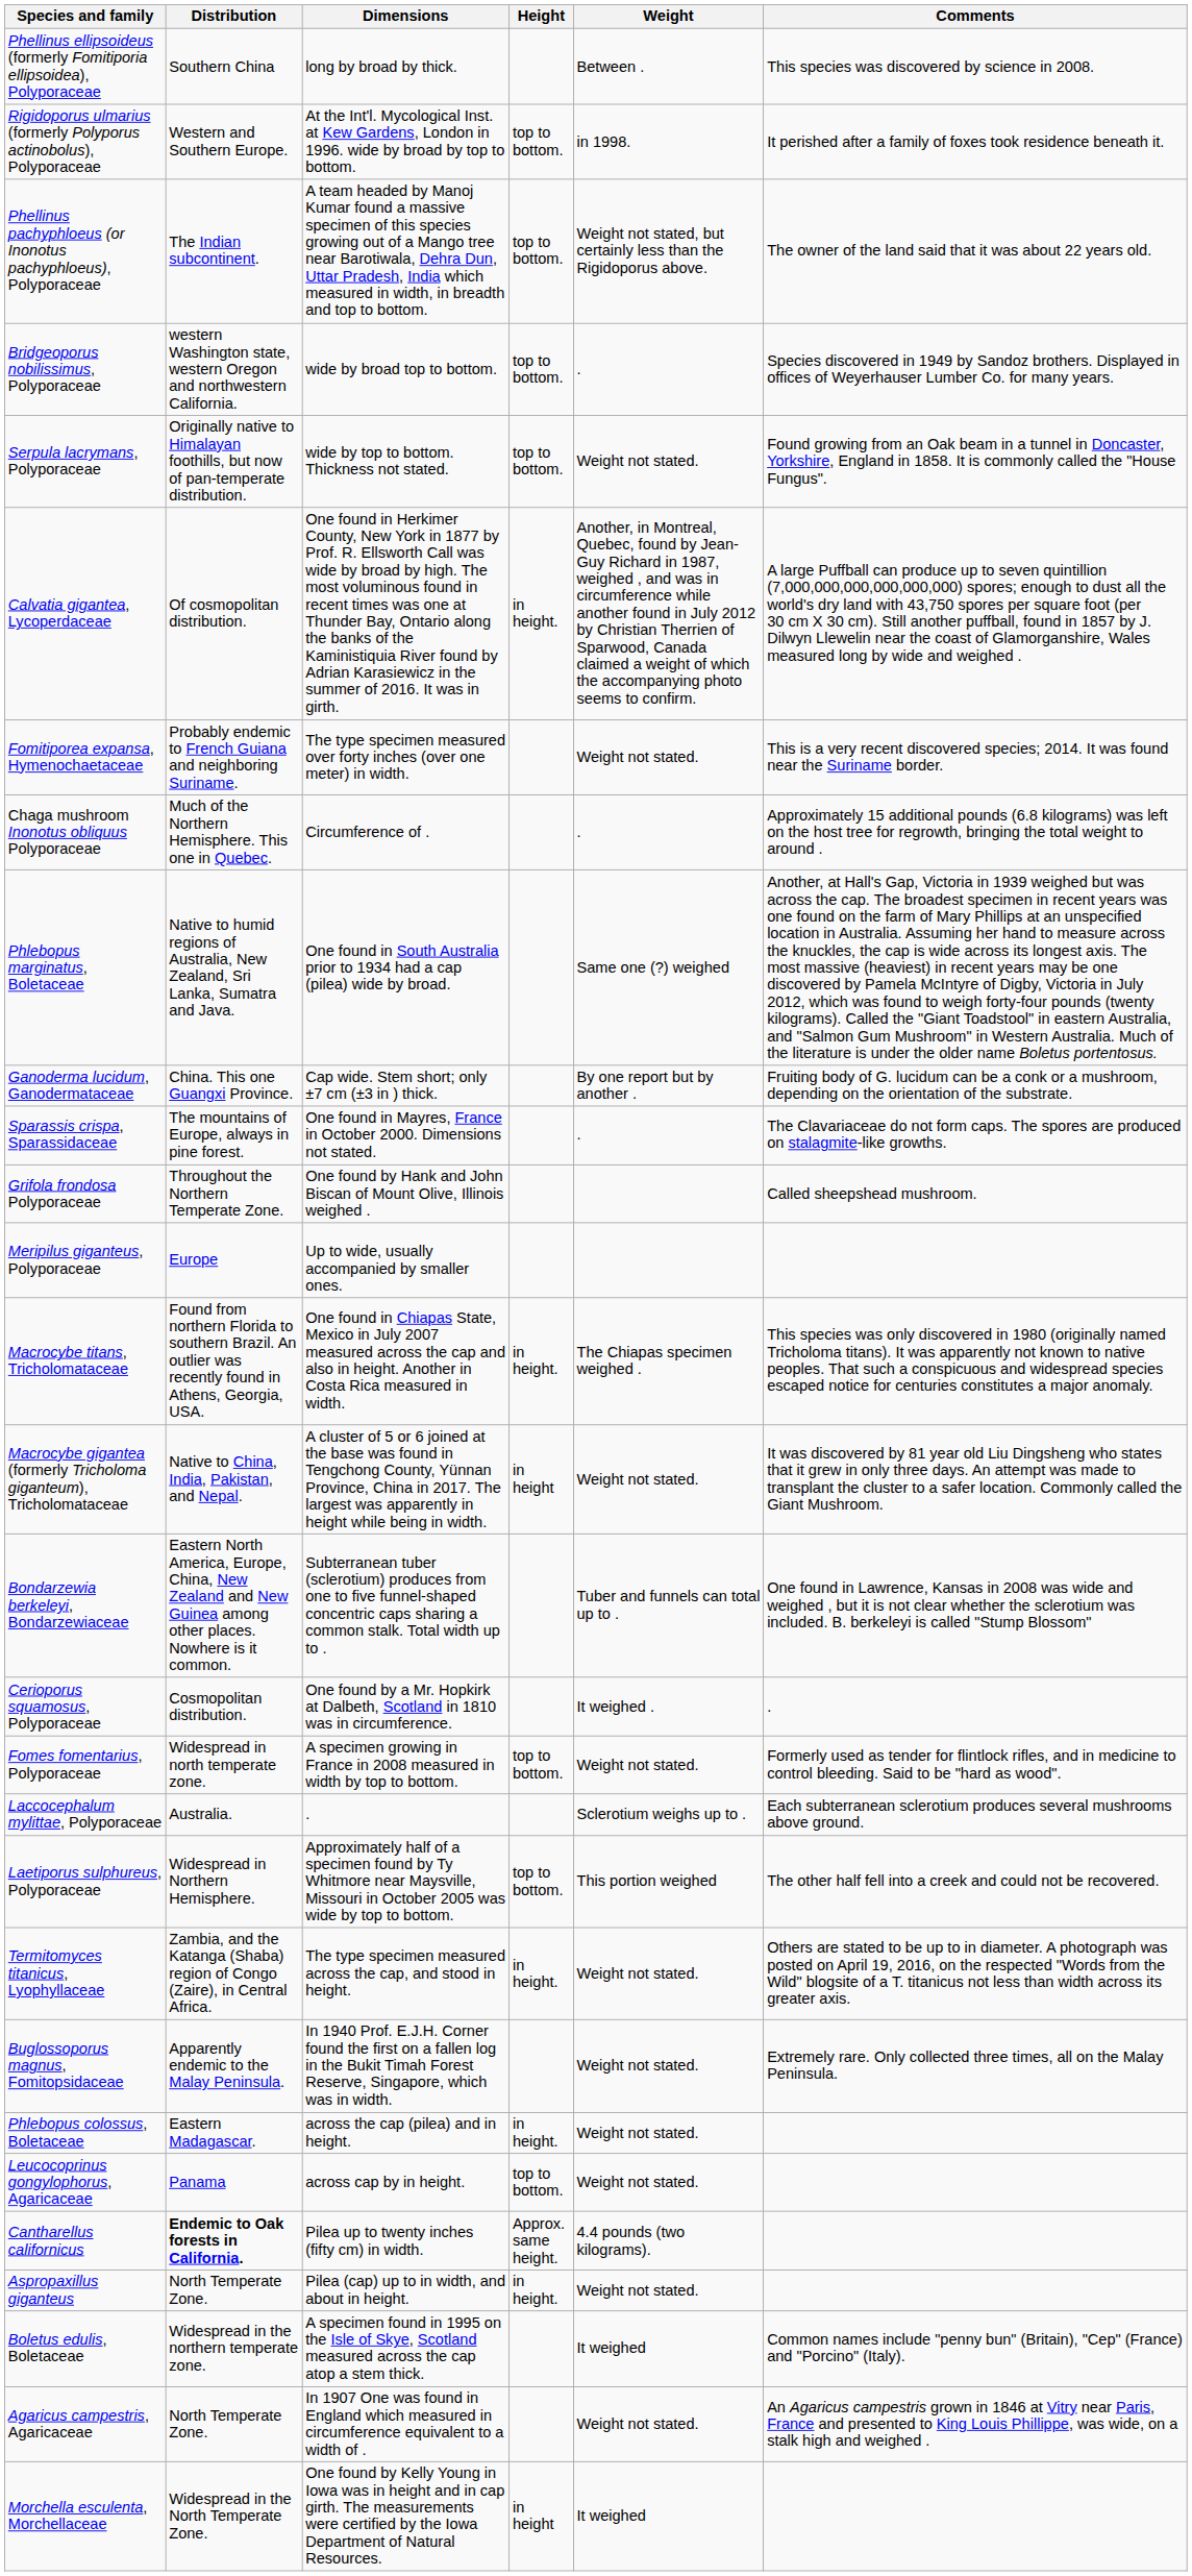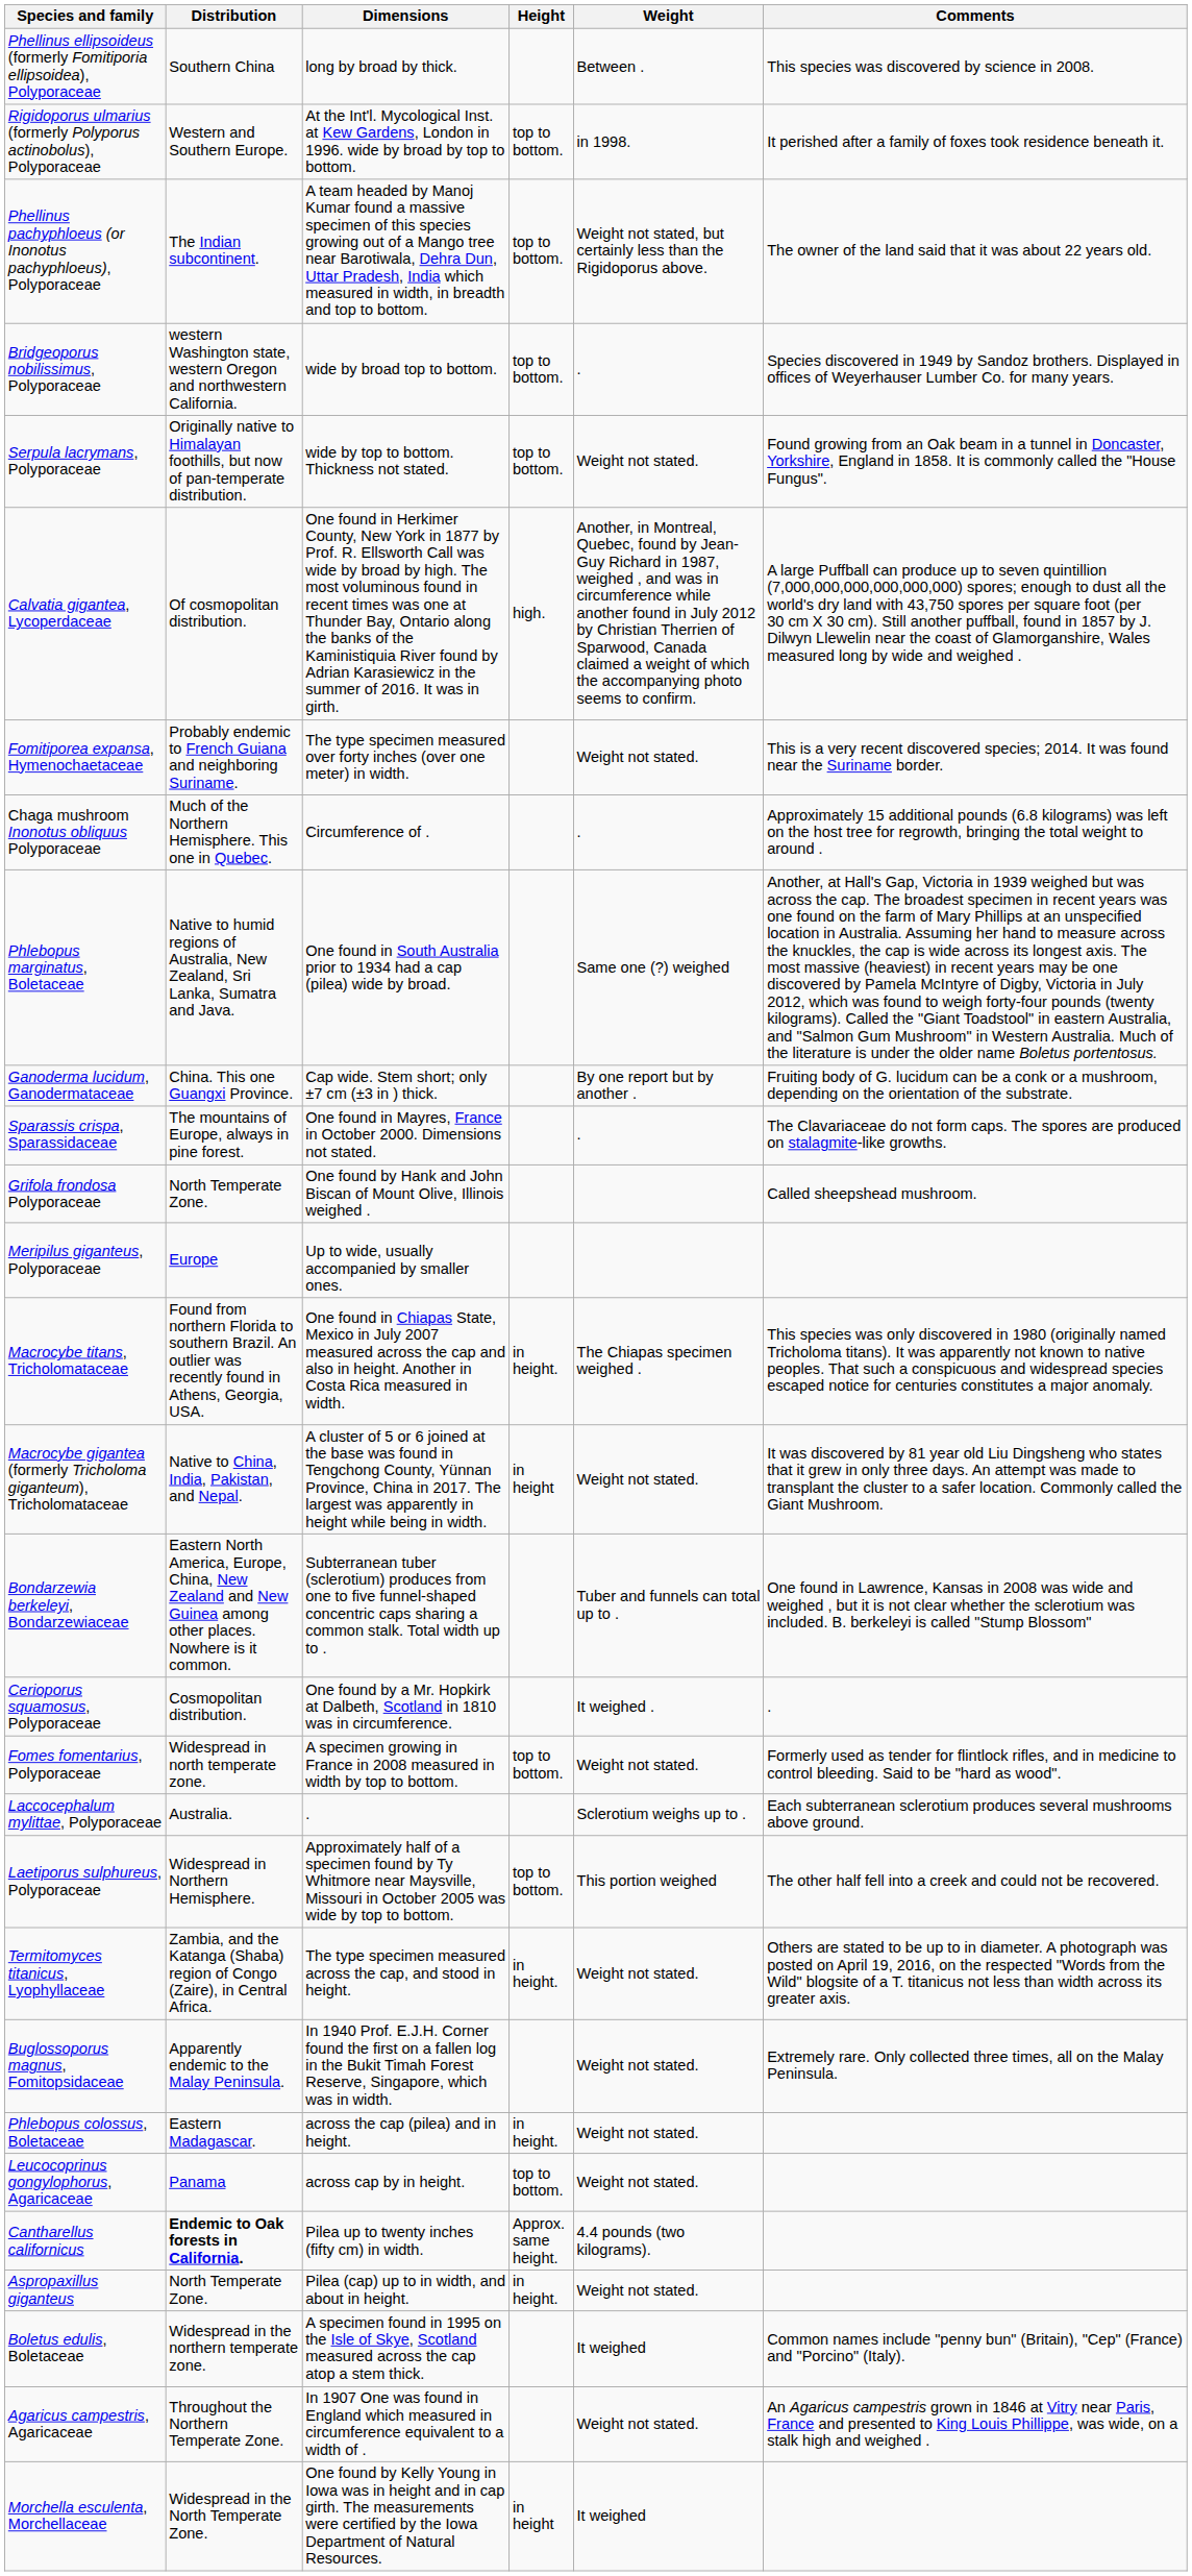 <table class="sortable wikitable">
 <tr style="background:#ececec;">
 <th>Species and family</th>
 <th>Distribution</th>
 <th>Dimensions</th>
 <th>Height</th>
 <th>Weight</th>
 <th>Comments</th>
 </tr>
 <tr>
 <td><em><a href='#'>Phellinus ellipsoideus</a></em> (formerly <em>Fomitiporia ellipsoidea</em>), <a href='#'>Polyporaceae</a></td>
 <td>Southern China</td>
 <td> long by  broad by  thick.</td>
 <td></td>
 <td>Between .</td>
 <td>This species was discovered by science in 2008.</td>
 </tr>
 <tr>
 <td><em><a href='#'>Rigidoporus ulmarius</a></em> (formerly <em>Polyporus actinobolus</em>), Polyporaceae</td>
 <td>Western and Southern Europe.</td>
 <td>At the Int'l. Mycological Inst. at <a href='#'>Kew Gardens</a>, London in 1996.  wide by  broad by  top to bottom.</td>
 <td> top to bottom.</td>
 <td> in 1998.</td>
 <td>It perished after a family of foxes took residence beneath it.</td>
 </tr>
 <tr>
 <td><em><a href='#'>Phellinus pachyphloeus</a> (or Inonotus pachyphloeus)</em>, Polyporaceae</td>
 <td>The <a href='#'>Indian subcontinent</a>.</td>
 <td>A team headed by Manoj Kumar found a massive specimen of this species growing out of a Mango tree near Barotiwala, <a href='#'>Dehra Dun</a>, <a href='#'>Uttar Pradesh</a>, <a href='#'>India</a> which measured  in width,  in breadth and  top to bottom.</td>
 <td> top to bottom.</td>
 <td>Weight not stated, but certainly less than the Rigidoporus above.</td>
 <td>The owner of the land said that it was about 22 years old.</td>
 </tr>
 <tr>
 <td><em><a href='#'>Bridgeoporus nobilissimus</a></em>, Polyporaceae</td>
 <td>western Washington state, western Oregon and northwestern California.</td>
 <td> wide by  broad  top to bottom.</td>
 <td> top to bottom.</td>
 <td>.</td>
 <td>Species discovered in 1949 by Sandoz brothers. Displayed in offices of Weyerhauser Lumber Co. for many years.</td>
 </tr>
 <tr>
 <td><em><a href='#'>Serpula lacrymans</a></em>, Polyporaceae</td>
 <td>Originally native to <a href='#'>Himalayan</a> foothills, but now of pan-temperate distribution.</td>
 <td> wide by  top to bottom. Thickness not stated.</td>
 <td> top to bottom.</td>
 <td>Weight not stated.</td>
 <td>Found growing from an Oak beam in a tunnel in <a href='#'>Doncaster</a>, <a href='#'>Yorkshire</a>, England in 1858. It is commonly called the "House Fungus".</td>
 </tr>
 <tr>
 <td><em><a href='#'>Calvatia gigantea</a></em>, <a href='#'>Lycoperdaceae</a></td>
 <td>Of cosmopolitan distribution.</td>
 <td>One found in Herkimer County, New York in 1877 by Prof. R. Ellsworth Call was  wide by  broad by  high. The most voluminous found in recent times was one at Thunder Bay, Ontario along the banks of the Kaministiquia River found by Adrian Karasiewicz in the summer of 2016. It was  in girth.</td>
-<td> in height.</td>
+<td> high.</td>
 <td>Another, in Montreal, Quebec, found by Jean-Guy Richard in 1987, weighed , and was  in circumference  while another found in July 2012 by Christian Therrien of Sparwood, Canada claimed a weight of  which the accompanying photo seems to confirm.</td>
 <td>A large Puffball can produce up to seven quintillion (7,000,000,000,000,000,000) spores; enough to dust all the world's dry land with 43,750 spores per square foot (per 30 cm X 30 cm). Still another puffball, found in 1857 by J. Dilwyn Llewelin near the coast of Glamorganshire, Wales measured  long by  wide and weighed .</td>
 </tr>
 <tr>
 <td><em><a href='#'>Fomitiporea expansa</a></em>,  <a href='#'>Hymenochaetaceae</a></td>
 <td>Probably endemic to <a href='#'>French Guiana</a> and neighboring <a href='#'>Suriname</a>.</td>
 <td>The type specimen measured over forty inches (over one meter) in width.</td>
 <td></td>
 <td>Weight not stated.</td>
 <td>This is a very recent discovered species; 2014. It was found near the <a href='#'>Suriname</a> border.</td>
 </tr>
 <tr>
 <td>Chaga mushroom <em><a href='#'>Inonotus obliquus</a></em> Polyporaceae</td>
 <td>Much of the Northern Hemisphere. This one in <a href='#'>Quebec</a>.</td>
 <td>Circumference of .</td>
 <td></td>
 <td>.</td>
 <td>Approximately 15 additional pounds (6.8 kilograms) was left on the host tree for regrowth, bringing the total weight to around .</td>
 </tr>
 <tr>
 <td><em><a href='#'>Phlebopus marginatus</a></em>, <a href='#'>Boletaceae</a></td>
 <td>Native to humid regions of Australia, New Zealand, Sri Lanka, Sumatra and Java.</td>
 <td>One found in <a href='#'>South Australia</a> prior to 1934 had a cap (pilea)  wide by  broad.</td>
 <td></td>
 <td>Same one (?) weighed </td>
 <td>Another, at Hall's Gap, Victoria in 1939 weighed  but was  across the cap. The broadest specimen in recent years was one found on the farm of Mary Phillips at an unspecified location in Australia. Assuming her hand to measure  across the knuckles, the cap is  wide across its longest axis. The most massive  (heaviest) in recent years may be one discovered by Pamela McIntyre of Digby, Victoria in July 2012, which was found to weigh forty-four pounds (twenty kilograms).  Called the "Giant Toadstool" in eastern Australia, and "Salmon Gum Mushroom" in Western Australia. Much of the literature is under the older name <em>Boletus portentosus.</em></td>
 </tr>
 <tr>
 <td><em><a href='#'>Ganoderma lucidum</a></em>, <a href='#'>Ganodermataceae</a></td>
 <td>China. This one <a href='#'>Guangxi</a> Province.</td>
 <td>Cap  wide. Stem short; only ±7 cm (±3 in ) thick.</td>
 <td></td>
 <td>By one report  but by another .</td>
 <td>Fruiting body of G. lucidum can be a conk or a mushroom, depending on the orientation of the substrate.</td>
 </tr>
 <tr>
 <td><em><a href='#'>Sparassis crispa</a></em>, <a href='#'>Sparassidaceae</a></td>
 <td>The mountains of Europe, always in pine forest.</td>
 <td>One found in Mayres, <a href='#'>France</a> in October 2000. Dimensions not stated.</td>
 <td></td>
 <td>.</td>
 <td>The Clavariaceae do not form caps. The spores are produced on <a href='#'>stalagmite</a>-like growths.</td>
 </tr>
 <tr>
 <td><em><a href='#'>Grifola frondosa</a></em> Polyporaceae</td>
-<td>Throughout the Northern Temperate Zone.</td>
+<td>North Temperate Zone.</td>
 <td>One found by Hank and John Biscan of Mount Olive, Illinois weighed .</td>
 <td></td>
 <td></td>
 <td>Called sheepshead mushroom.</td>
 </tr>
 <tr>
 <td><em><a href='#'>Meripilus giganteus</a></em>, Polyporaceae</td>
 <td><a href='#'>Europe</a></td>
 <td><br>Up to  wide, usually accompanied by smaller ones.</td>
 <td></td>
 <td></td>
 <td></td>
 </tr>
 <tr>
 <td><em><a href='#'>Macrocybe titans</a></em>, <a href='#'>Tricholomataceae</a></td>
 <td>Found from northern Florida to southern Brazil. An outlier was recently found in Athens, Georgia, USA.</td>
 <td>One found in <a href='#'>Chiapas</a> State, Mexico in July 2007 measured  across the cap and also  in height. Another in Costa Rica measured  in width.</td>
 <td> in height.</td>
 <td>The Chiapas specimen weighed .</td>
 <td>This species was only discovered in 1980 (originally named Tricholoma titans). It was apparently not known to native peoples. That such a conspicuous and widespread species escaped notice for centuries constitutes a major anomaly.</td>
 </tr>
 <tr>
 <td><em><a href='#'>Macrocybe gigantea</a></em> (formerly <em>Tricholoma giganteum</em>), Tricholomataceae</td>
 <td>Native to <a href='#'>China</a>, <a href='#'>India</a>, <a href='#'>Pakistan</a>, and <a href='#'>Nepal</a>.</td>
 <td>A cluster of 5 or 6 joined at the base was found in Tengchong County, Yünnan Province, China in 2017. The largest was apparently  in height while being  in width.</td>
 <td> in height</td>
 <td>Weight not stated.</td>
 <td>It was discovered by 81 year old Liu Dingsheng who states that it grew in only three days. An attempt was made to transplant the cluster to a safer location. Commonly called the Giant Mushroom.</td>
 </tr>
 <tr>
 <td><em><a href='#'>Bondarzewia berkeleyi</a></em>, <a href='#'>Bondarzewiaceae</a></td>
 <td>Eastern North America, Europe, China, <a href='#'>New Zealand</a> and <a href='#'>New Guinea</a> among other places. Nowhere is it common.</td>
 <td>Subterranean tuber (sclerotium) produces from one to five funnel-shaped concentric caps sharing a common stalk. Total width up to .</td>
 <td></td>
 <td>Tuber and funnels can total up to .</td>
 <td>One found in Lawrence, Kansas in 2008 was  wide and weighed , but it is not clear whether the sclerotium was included. B. berkeleyi is called "Stump Blossom"</td>
 </tr>
 <tr>
 <td><em><a href='#'>Cerioporus squamosus</a></em>, Polyporaceae</td>
 <td>Cosmopolitan distribution.</td>
 <td>One found by a Mr. Hopkirk at Dalbeth, <a href='#'>Scotland</a> in 1810 was  in circumference.</td>
 <td></td>
 <td>It weighed .</td>
 <td>.</td>
 </tr>
 <tr>
 <td><em><a href='#'>Fomes fomentarius</a></em>, Polyporaceae</td>
 <td>Widespread in north temperate zone.</td>
 <td>A specimen growing in France in 2008 measured  in width by  top to bottom.</td>
 <td> top to bottom.</td>
 <td>Weight not stated.</td>
 <td>Formerly used as tender for flintlock rifles, and in medicine to control bleeding. Said to be "hard as wood".</td>
 </tr>
 <tr>
 <td><em><a href='#'>Laccocephalum mylittae</a></em>, Polyporaceae</td>
 <td>Australia.</td>
 <td>.</td>
 <td></td>
 <td>Sclerotium weighs up to .</td>
 <td>Each subterranean sclerotium produces several mushrooms above ground.</td>
 </tr>
 <tr>
 <td><em><a href='#'>Laetiporus sulphureus</a></em>, Polyporaceae</td>
 <td>Widespread in Northern Hemisphere.</td>
 <td>Approximately half of a specimen found by Ty Whitmore near Maysville, Missouri in October 2005 was  wide by  top to bottom.</td>
 <td> top to bottom.</td>
 <td>This portion weighed </td>
 <td>The other half fell into a creek and could not be recovered.</td>
 </tr>
 <tr>
 <td><em><a href='#'>Termitomyces titanicus</a></em>, <a href='#'>Lyophyllaceae</a></td>
 <td>Zambia, and the Katanga (Shaba) region of Congo (Zaire), in Central Africa.</td>
 <td>The type specimen measured  across the cap, and stood  in height.</td>
 <td> in height.</td>
 <td>Weight not stated.</td>
 <td>Others are stated to be up to  in diameter. A photograph was posted on April 19, 2016, on the respected "Words from the Wild" blogsite of a T. titanicus not less than  width across its greater axis.</td>
 </tr>
 <tr>
 <td><em><a href='#'>Buglossoporus magnus</a></em>, <a href='#'>Fomitopsidaceae</a></td>
 <td>Apparently endemic to the <a href='#'>Malay Peninsula</a>.</td>
 <td>In 1940 Prof. E.J.H. Corner found the first on a fallen log in the Bukit Timah Forest Reserve, Singapore, which was  in width.</td>
 <td></td>
 <td>Weight not stated.</td>
 <td>Extremely rare. Only collected three times, all on the Malay Peninsula.</td>
 </tr>
 <tr>
 <td><em><a href='#'>Phlebopus colossus</a></em>, <a href='#'>Boletaceae</a></td>
 <td>Eastern <a href='#'>Madagascar</a>.</td>
 <td> across the cap (pilea) and  in height.</td>
 <td> in height.</td>
 <td>Weight not stated.</td>
 <td></td>
 </tr>
 <tr>
 <td><em><a href='#'>Leucocoprinus gongylophorus</a></em>, <a href='#'>Agaricaceae</a></td>
 <td><a href='#'>Panama</a></td>
 <td> across cap by  in height.</td>
 <td> top to bottom.</td>
 <td>Weight not stated.</td>
 <td></td>
 </tr>
 <tr>
 <td><em><a href='#'>Cantharellus californicus</a></em></td>
 <td><strong>Endemic to Oak forests in <a href='#'>California</a>.</strong></td>
 <td>Pilea up to twenty inches (fifty cm) in width.</td>
 <td>Approx. same height.</td>
 <td>4.4 pounds (two kilograms).</td>
 <td></td>
 </tr>
 <tr>
 <td><em><a href='#'>Aspropaxillus giganteus</a></em></td>
 <td>North Temperate Zone.</td>
 <td>Pilea (cap) up to  in width, and about  in height.</td>
 <td> in height.</td>
 <td>Weight not stated.</td>
 <td></td>
 </tr>
 <tr>
 <td><em><a href='#'>Boletus edulis</a></em>, Boletaceae</td>
 <td>Widespread in the northern temperate zone.</td>
 <td>A specimen found in 1995 on the <a href='#'>Isle of Skye</a>, <a href='#'>Scotland</a> measured  across the cap atop a stem  thick.</td>
 <td></td>
 <td>It weighed </td>
 <td>Common names include "penny bun" (Britain), "Cep" (France) and "Porcino" (Italy).</td>
 </tr>
 <tr>
 <td><em><a href='#'>Agaricus campestris</a></em>, Agaricaceae</td>
-<td>North Temperate Zone.</td>
+<td>Throughout the Northern Temperate Zone.</td>
 <td>In 1907 One was found in England which measured  in circumference equivalent to a width of .</td>
 <td></td>
 <td>Weight not stated.</td>
 <td>An <em>Agaricus campestris</em> grown in 1846 at <a href='#'>Vitry</a> near <a href='#'>Paris</a>, <a href='#'>France</a> and presented to <a href='#'>King Louis Phillippe</a>, was  wide, on a stalk  high and weighed .</td>
 </tr>
 <tr>
 <td><em><a href='#'>Morchella esculenta</a></em>, <a href='#'>Morchellaceae</a></td>
 <td>Widespread in the North Temperate Zone.</td>
 <td>One found by Kelly Young in Iowa was  in height and  in cap girth. The measurements were certified by the Iowa Department of Natural Resources.</td>
 <td> in height</td>
 <td>It weighed </td>
 <td></td>
 </tr>
 </table>
